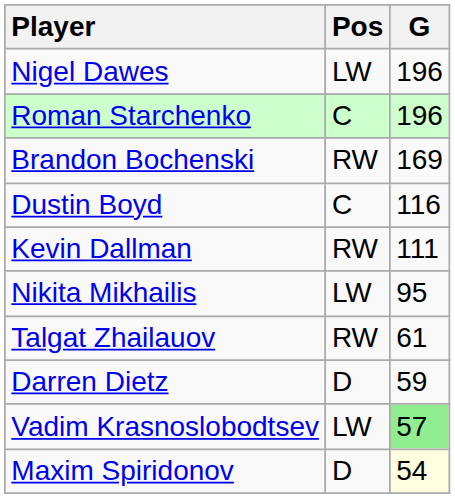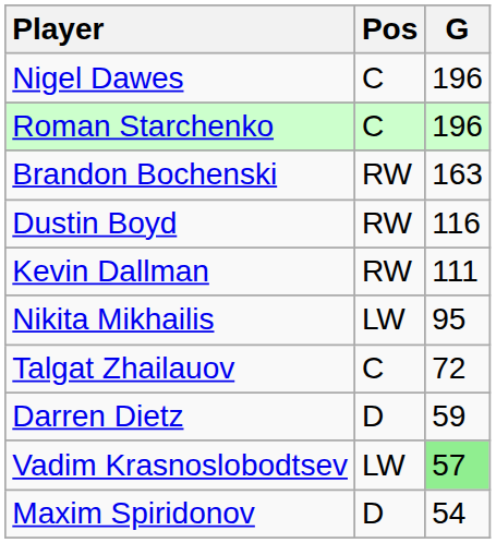 <table class="wikitable">
 <tr>
 <th style="text-align:left;">Player</th>
 <th>Pos</th>
 <th>G</th>
 </tr>
 <tr>
 <td align="left"><a href='#'>Nigel Dawes</a></td>
-<td>LW</td>
+<td>C</td>
 <td>196</td>
 </tr>
 <tr bgcolor="#cfc">
 <td align="left"><a href='#'>Roman Starchenko</a></td>
 <td>C</td>
 <td>196</td>
 </tr>
 <tr>
 <td align="left"><a href='#'>Brandon Bochenski</a></td>
 <td>RW</td>
-<td>169</td>
+<td>163</td>
 </tr>
 <tr>
 <td align="left"><a href='#'>Dustin Boyd</a></td>
-<td>C</td>
+<td>RW</td>
 <td>116</td>
 </tr>
 <tr>
 <td align="left"><a href='#'>Kevin Dallman</a></td>
 <td>RW</td>
 <td>111</td>
 </tr>
 <tr>
 <td align="left"><a href='#'>Nikita Mikhailis</a></td>
 <td>LW</td>
 <td>95</td>
 </tr>
 <tr>
 <td align="left"><a href='#'>Talgat Zhailauov</a></td>
-<td>RW</td>
-<td>61</td>
+<td>C</td>
+<td>72</td>
 </tr>
 <tr>
 <td align="left"><a href='#'>Darren Dietz</a></td>
 <td>D</td>
 <td>59</td>
 </tr>
 <tr>
 <td align="left"><a href='#'>Vadim Krasnoslobodtsev</a></td>
 <td>LW</td>
 <td style="background: lightgreen;">57</td>
 </tr>
 <tr>
 <td align="left"><a href='#'>Maxim Spiridonov</a></td>
 <td>D</td>
-<td style="background: lightyellow;">54</td>
+<td>54</td>
 </tr>
 </table>
